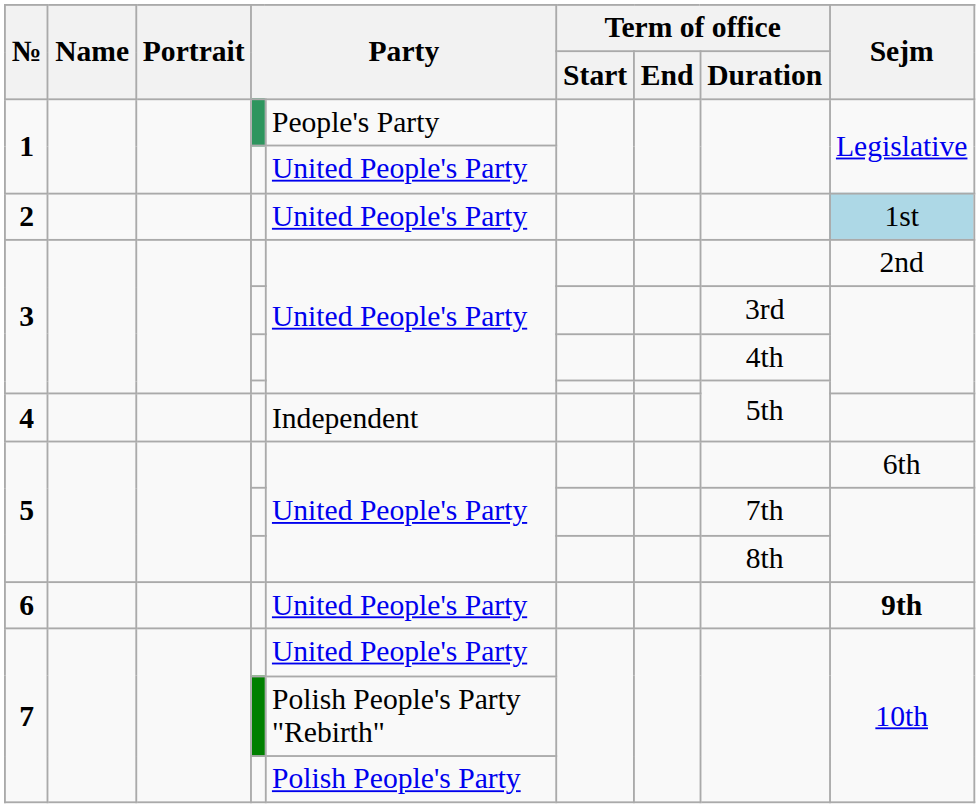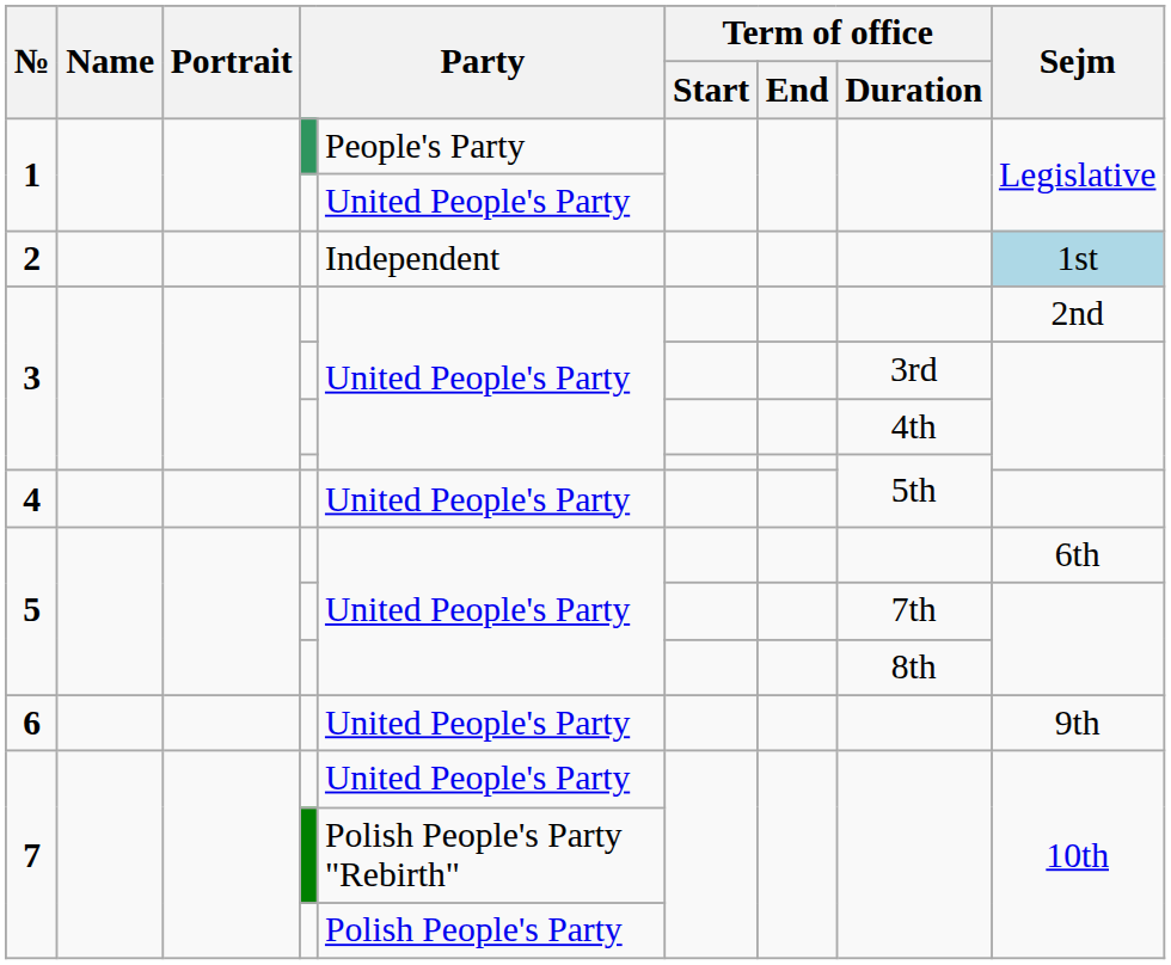 <table class="wikitable" style="text-align:center;">
 <tr>
 <th rowspan="2">№</th>
 <th rowspan="2">Name<br></th>
 <th rowspan="2">Portrait</th>
 <th rowspan="2" colspan="2">Party</th>
 <th colspan="3">Term of office</th>
 <th rowspan="2">Sejm</th>
 </tr>
 <tr>
 <th>Start</th>
 <th>End</th>
 <th class="nowrap">Duration</th>
 </tr>
 <tr>
 <td rowspan="2"><strong>1</strong></td>
 <td rowspan="2"><strong></strong><br></td>
 <td rowspan="2"></td>
 <td style="background:#2e955e;"></td>
 <td style="text-align:left; width:150px;">People's Party</td>
 <td rowspan="2"></td>
 <td rowspan="2"></td>
 <td rowspan="2"></td>
 <td rowspan="2" sort-value="#"><a href='#'>Legislative</a></td>
 </tr>
 <tr>
 <td></td>
 <td style="text-align:left;"><a href='#'>United People's Party</a></td>
 </tr>
 <tr>
 <td><strong>2</strong></td>
 <td><strong></strong><br></td>
 <td></td>
 <td></td>
-<td style="text-align:left;"><a href='#'>United People's Party</a></td>
+<td style="text-align:left;">Independent</td>
 <td></td>
 <td></td>
 <td></td>
 <td sort-value="1" style="background: lightblue;">1st</td>
 </tr>
 <tr>
 <td rowspan="4"><strong>3</strong></td>
 <td rowspan="4"><strong></strong><br></td>
 <td rowspan="4"></td>
 <td></td>
 <td rowspan="4" style="text-align:left;"><a href='#'>United People's Party</a></td>
 <td></td>
 <td></td>
 <td></td>
 <td sort-value="2">2nd</td>
 </tr>
 <tr>
 <td></td>
 <td></td>
 <td></td>
 <td sort-value="3">3rd</td>
 </tr>
 <tr>
 <td></td>
 <td></td>
 <td></td>
 <td sort-value="4">4th</td>
 </tr>
 <tr>
 <td></td>
 <td></td>
 <td></td>
 <td rowspan="2" sort-value="5">5th</td>
 </tr>
 <tr>
 <td><strong>4</strong></td>
 <td><strong></strong><br></td>
 <td></td>
 <td></td>
-<td style="text-align:left;">Independent</td>
+<td style="text-align:left;"><a href='#'>United People's Party</a></td>
 <td></td>
 <td></td>
 <td></td>
 </tr>
 <tr>
 <td rowspan="3"><strong>5</strong></td>
 <td rowspan="3"><strong></strong><br></td>
 <td rowspan="3"></td>
 <td></td>
 <td rowspan="3" style="text-align:left;"><a href='#'>United People's Party</a></td>
 <td></td>
 <td></td>
 <td></td>
 <td sort-value="6">6th</td>
 </tr>
 <tr>
 <td></td>
 <td></td>
 <td></td>
 <td sort-value="7">7th</td>
 </tr>
 <tr>
 <td></td>
 <td></td>
 <td></td>
 <td sort-value="8">8th</td>
 </tr>
 <tr>
 <td><strong>6</strong></td>
 <td><strong></strong><br></td>
 <td></td>
 <td></td>
 <td style="text-align:left;"><a href='#'>United People's Party</a></td>
 <td></td>
 <td></td>
 <td></td>
-<td sort-value="9"><strong>9th</strong></td>
+<td sort-value="9">9th</td>
 </tr>
 <tr>
 <td rowspan="3"><strong>7</strong></td>
 <td rowspan="3"><strong></strong><br></td>
 <td rowspan="3"></td>
 <td></td>
 <td style="text-align:left;"><a href='#'>United People's Party</a></td>
 <td rowspan="3"></td>
 <td rowspan="3"></td>
 <td rowspan="3"></td>
 <td rowspan="3" sort-value="10"><a href='#'>10th</a></td>
 </tr>
 <tr>
 <td style="background:green;"></td>
 <td style="text-align:left;">Polish People's Party "Rebirth"</td>
 </tr>
 <tr>
 <td></td>
 <td style="text-align:left;"><a href='#'>Polish People's Party</a></td>
 </tr>
 </table>
